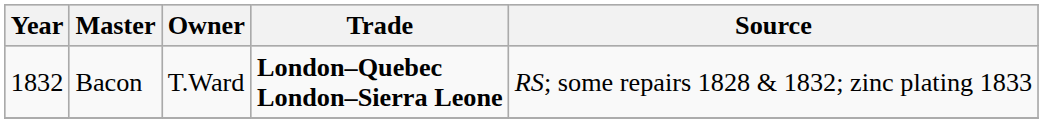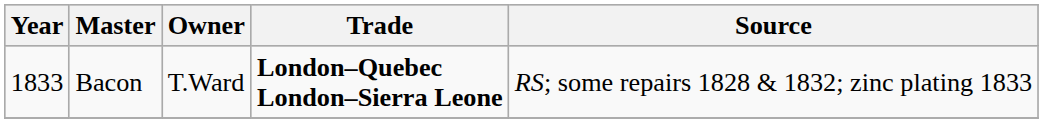 <table class=" wikitable">
 <tr>
 <th>Year</th>
 <th>Master</th>
 <th>Owner</th>
 <th>Trade</th>
 <th>Source</th>
 </tr>
 <tr>
-<td>1832</td>
+<td>1833</td>
 <td>Bacon</td>
 <td>T.Ward</td>
 <td><strong>London–Quebec<br>London–Sierra Leone</strong></td>
 <td><em>RS</em>; some repairs 1828 & 1832; zinc plating 1833</td>
 </tr>
 <tr>
 </tr>
 </table>
